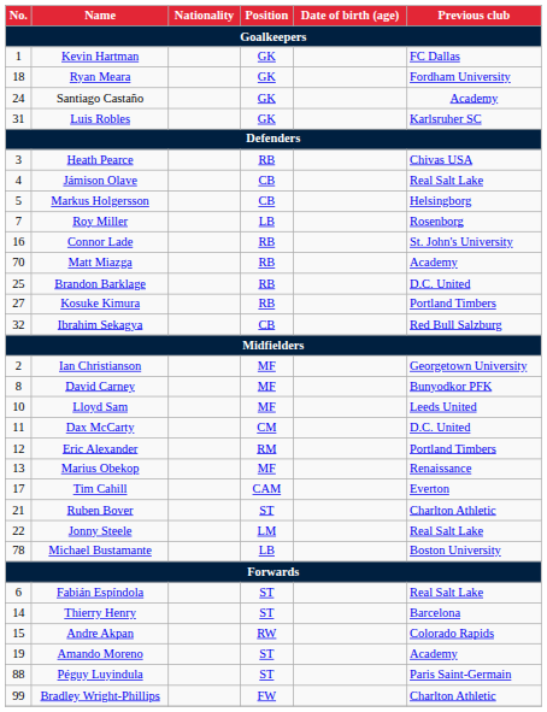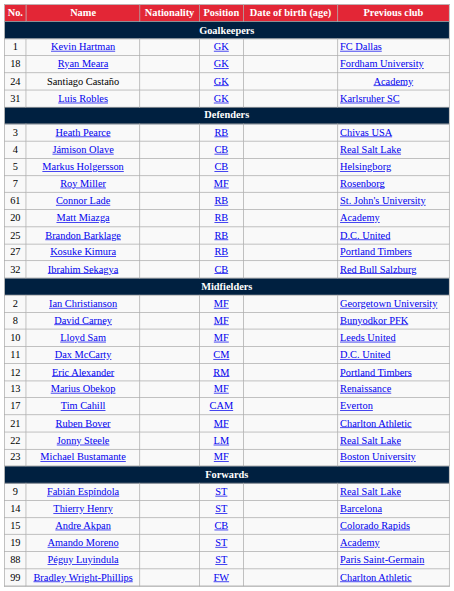 <table class="wikitable" style="text-align:center; font-size:90%; width:70%">
 <tr>
 <th style="background:#E32636; color:white; text-align:center;">No.</th>
 <th style="background:#E32636; color:white; text-align:center;">Name</th>
 <th style="background:#E32636; color:white; text-align:center;">Nationality</th>
 <th style="background:#E32636; color:white; text-align:center;">Position</th>
 <th style="background:#E32636; color:white; text-align:center;">Date of birth (age)</th>
 <th style="background:#E32636; color:white; text-align:center;">Previous club</th>
 </tr>
 <tr>
 <th colspan=7  style="background:#002040; color:white; text-align:center;">Goalkeepers</th>
 </tr>
 <tr>
 <td>1</td>
 <td><a href='#'>Kevin Hartman</a></td>
 <td align=center></td>
 <td><a href='#'>GK</a></td>
 <td></td>
 <td align=left> <a href='#'>FC Dallas</a></td>
 </tr>
 <tr>
 <td>18</td>
 <td><a href='#'>Ryan Meara</a></td>
 <td align=center></td>
 <td><a href='#'>GK</a></td>
 <td></td>
 <td align=left> <a href='#'>Fordham University</a></td>
 </tr>
 <tr>
 <td>24</td>
 <td>Santiago Castaño</td>
 <td align=center></td>
 <td><a href='#'>GK</a></td>
 <td></td>
 <td><a href='#'>Academy</a></td>
 </tr>
 <tr>
 <td>31</td>
 <td><a href='#'>Luis Robles</a></td>
 <td align=center></td>
 <td><a href='#'>GK</a></td>
 <td></td>
 <td align=left> <a href='#'>Karlsruher SC</a></td>
 </tr>
 <tr>
 <th colspan=6  style="background:#002040; color:white; text-align:center;">Defenders</th>
 </tr>
 <tr>
 <td>3</td>
 <td><a href='#'>Heath Pearce</a></td>
 <td align=center></td>
 <td><a href='#'>RB</a></td>
 <td></td>
 <td align=left> <a href='#'>Chivas USA</a></td>
 </tr>
 <tr>
 <td>4</td>
 <td><a href='#'>Jámison Olave</a></td>
 <td align=center></td>
 <td><a href='#'>CB</a></td>
 <td></td>
 <td align=left> <a href='#'>Real Salt Lake</a></td>
 </tr>
 <tr>
 <td>5</td>
 <td><a href='#'>Markus Holgersson</a></td>
 <td align=center></td>
 <td><a href='#'>CB</a></td>
 <td></td>
 <td align=left> <a href='#'>Helsingborg</a></td>
 </tr>
 <tr>
 <td>7</td>
 <td><a href='#'>Roy Miller</a></td>
 <td align=center></td>
-<td><a href='#'>LB</a></td>
+<td><a href='#'>MF</a></td>
 <td></td>
 <td align=left> <a href='#'>Rosenborg</a></td>
 </tr>
 <tr>
-<td>16</td>
+<td>61</td>
 <td><a href='#'>Connor Lade</a></td>
 <td align=center></td>
 <td><a href='#'>RB</a></td>
 <td></td>
 <td align=left> <a href='#'>St. John's University</a></td>
 </tr>
 <tr>
-<td>70</td>
+<td>20</td>
 <td><a href='#'>Matt Miazga</a></td>
 <td align=center></td>
 <td><a href='#'>RB</a></td>
 <td></td>
 <td align=left><a href='#'>Academy</a></td>
 </tr>
 <tr>
 <td>25</td>
 <td><a href='#'>Brandon Barklage</a></td>
 <td align=center></td>
 <td><a href='#'>RB</a></td>
 <td></td>
 <td align=left> <a href='#'>D.C. United</a></td>
 </tr>
 <tr>
 <td>27</td>
 <td><a href='#'>Kosuke Kimura</a></td>
 <td align=center></td>
 <td><a href='#'>RB</a></td>
 <td></td>
 <td align=left> <a href='#'>Portland Timbers</a></td>
 </tr>
 <tr>
 <td>32</td>
 <td><a href='#'>Ibrahim Sekagya</a></td>
 <td align=center></td>
 <td><a href='#'>CB</a></td>
 <td></td>
 <td align=left> <a href='#'>Red Bull Salzburg</a></td>
 </tr>
 <tr>
 <th colspan=6  style="background:#002040; color:white; text-align:center;">Midfielders</th>
 </tr>
 <tr>
 <td>2</td>
 <td><a href='#'>Ian Christianson</a></td>
 <td align=center></td>
 <td><a href='#'>MF</a></td>
 <td></td>
 <td align=left> <a href='#'>Georgetown University</a></td>
 </tr>
 <tr>
 <td>8</td>
 <td><a href='#'>David Carney</a></td>
 <td align=center></td>
 <td><a href='#'>MF</a></td>
 <td></td>
 <td align=left> <a href='#'>Bunyodkor PFK</a></td>
 </tr>
 <tr>
 <td>10</td>
 <td><a href='#'>Lloyd Sam</a></td>
 <td align=center></td>
 <td><a href='#'>MF</a></td>
 <td></td>
 <td align=left> <a href='#'>Leeds United</a></td>
 </tr>
 <tr>
 <td>11</td>
 <td><a href='#'>Dax McCarty</a></td>
 <td align=center></td>
 <td><a href='#'>CM</a></td>
 <td></td>
 <td align=left> <a href='#'>D.C. United</a></td>
 </tr>
 <tr>
 <td>12</td>
 <td><a href='#'>Eric Alexander</a></td>
 <td align=center></td>
 <td><a href='#'>RM</a></td>
 <td></td>
 <td align=left> <a href='#'>Portland Timbers</a></td>
 </tr>
 <tr>
 <td>13</td>
 <td><a href='#'>Marius Obekop</a></td>
 <td align=center></td>
 <td><a href='#'>MF</a></td>
 <td></td>
 <td align=left> <a href='#'>Renaissance</a></td>
 </tr>
 <tr>
 <td>17</td>
 <td><a href='#'>Tim Cahill</a></td>
 <td align=center></td>
 <td><a href='#'>CAM</a></td>
 <td></td>
 <td align=left> <a href='#'>Everton</a></td>
 </tr>
 <tr>
 <td>21</td>
 <td><a href='#'>Ruben Bover</a></td>
 <td align=center></td>
-<td><a href='#'>ST</a></td>
+<td><a href='#'>MF</a></td>
 <td></td>
 <td align=left> <a href='#'>Charlton Athletic</a></td>
 </tr>
 <tr>
 <td>22</td>
 <td><a href='#'>Jonny Steele</a></td>
 <td align=center></td>
 <td><a href='#'>LM</a></td>
 <td></td>
 <td align=left> <a href='#'>Real Salt Lake</a></td>
 </tr>
 <tr>
-<td>78</td>
+<td>23</td>
 <td><a href='#'>Michael Bustamante</a></td>
 <td align=center></td>
-<td><a href='#'>LB</a></td>
+<td><a href='#'>MF</a></td>
 <td></td>
 <td align=left> <a href='#'>Boston University</a></td>
 </tr>
 <tr>
 <th colspan=6  style="background:#002040; color:white; text-align:center;">Forwards</th>
 </tr>
 <tr>
-<td>6</td>
+<td>9</td>
 <td><a href='#'>Fabián Espíndola</a></td>
 <td align=center></td>
 <td><a href='#'>ST</a></td>
 <td></td>
 <td align=left> <a href='#'>Real Salt Lake</a></td>
 </tr>
 <tr>
 <td>14</td>
 <td><a href='#'>Thierry Henry</a></td>
 <td align=center></td>
 <td><a href='#'>ST</a></td>
 <td></td>
 <td align=left> <a href='#'>Barcelona</a></td>
 </tr>
 <tr>
 <td>15</td>
 <td><a href='#'>Andre Akpan</a></td>
 <td align=center></td>
-<td><a href='#'>RW</a></td>
+<td><a href='#'>CB</a></td>
 <td></td>
 <td align=left> <a href='#'>Colorado Rapids</a></td>
 </tr>
 <tr>
 <td>19</td>
 <td><a href='#'>Amando Moreno</a></td>
 <td align=center></td>
 <td><a href='#'>ST</a></td>
 <td></td>
 <td align=left><a href='#'>Academy</a></td>
 </tr>
 <tr>
 <td>88</td>
 <td><a href='#'>Péguy Luyindula</a></td>
 <td align=center></td>
 <td><a href='#'>ST</a></td>
 <td></td>
 <td align=left> <a href='#'>Paris Saint-Germain</a></td>
 </tr>
 <tr>
 <td>99</td>
 <td><a href='#'>Bradley Wright-Phillips</a></td>
 <td align=center></td>
 <td><a href='#'>FW</a></td>
 <td></td>
 <td align=left> <a href='#'>Charlton Athletic</a></td>
 </tr>
 <tr>
 </tr>
 </table>
